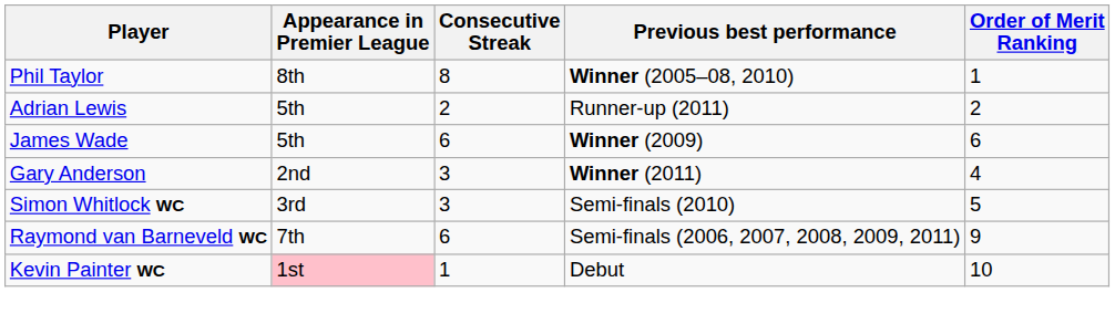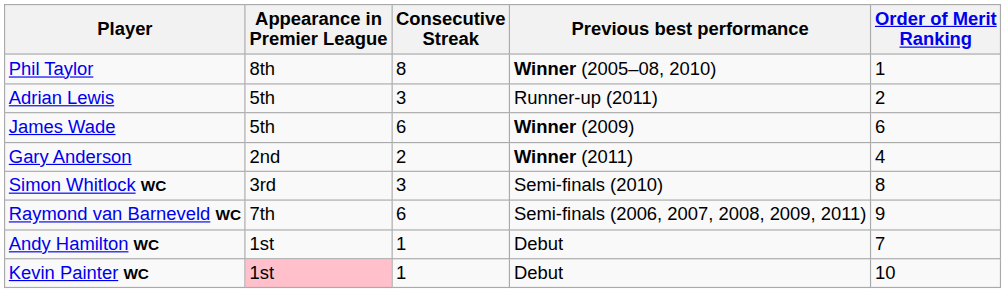 <table class="wikitable sortable" style="text-align: left;">
 <tr>
 <th>Player</th>
 <th>Appearance in<br>Premier League</th>
 <th>Consecutive<br>Streak</th>
 <th>Previous best performance</th>
 <th><a href='#'>Order of Merit<br>Ranking</a></th>
 </tr>
 <tr>
 <td> <a href='#'>Phil Taylor</a></td>
 <td>8th</td>
 <td>8</td>
 <td><strong>Winner</strong> (2005–08, 2010)</td>
 <td>1</td>
 </tr>
 <tr>
 <td> <a href='#'>Adrian Lewis</a></td>
 <td>5th</td>
-<td>2</td>
+<td>3</td>
 <td>Runner-up (2011)</td>
 <td>2</td>
 </tr>
 <tr>
 <td> <a href='#'>James Wade</a></td>
 <td>5th</td>
 <td>6</td>
 <td><strong>Winner</strong> (2009)</td>
 <td>6</td>
 </tr>
 <tr>
 <td> <a href='#'>Gary Anderson</a></td>
 <td>2nd</td>
-<td>3</td>
+<td>2</td>
 <td><strong>Winner</strong> (2011)</td>
 <td>4</td>
 </tr>
 <tr>
 <td> <a href='#'>Simon Whitlock</a> <small> <strong>WC</strong> </small></td>
 <td>3rd</td>
 <td>3</td>
 <td>Semi-finals (2010)</td>
-<td>5</td>
+<td>8</td>
 </tr>
 <tr>
 <td> <a href='#'>Raymond van Barneveld</a> <small><strong>WC</strong></small></td>
 <td>7th</td>
 <td>6</td>
 <td>Semi-finals (2006, 2007, 2008, 2009, 2011)</td>
 <td>9</td>
 </tr>
 <tr>
+<td> <a href='#'>Andy Hamilton</a> <small><strong>WC</strong></small></td>
+<td>1st</td>
+<td>1</td>
+<td> Debut</td>
+<td>7</td>
+</tr>
+<tr>
 <td> <a href='#'>Kevin Painter</a> <small><strong>WC</strong></small></td>
 <td style="background: pink;">1st</td>
 <td>1</td>
 <td> Debut</td>
 <td>10</td>
 </tr>
 </table>
